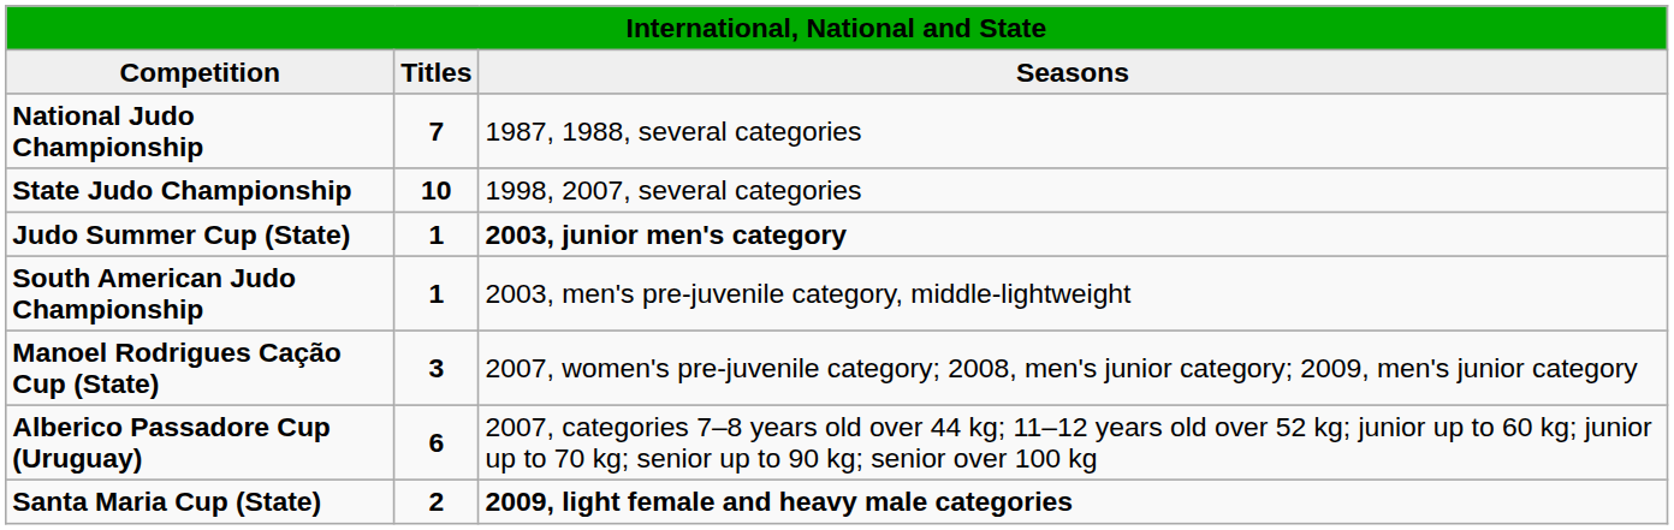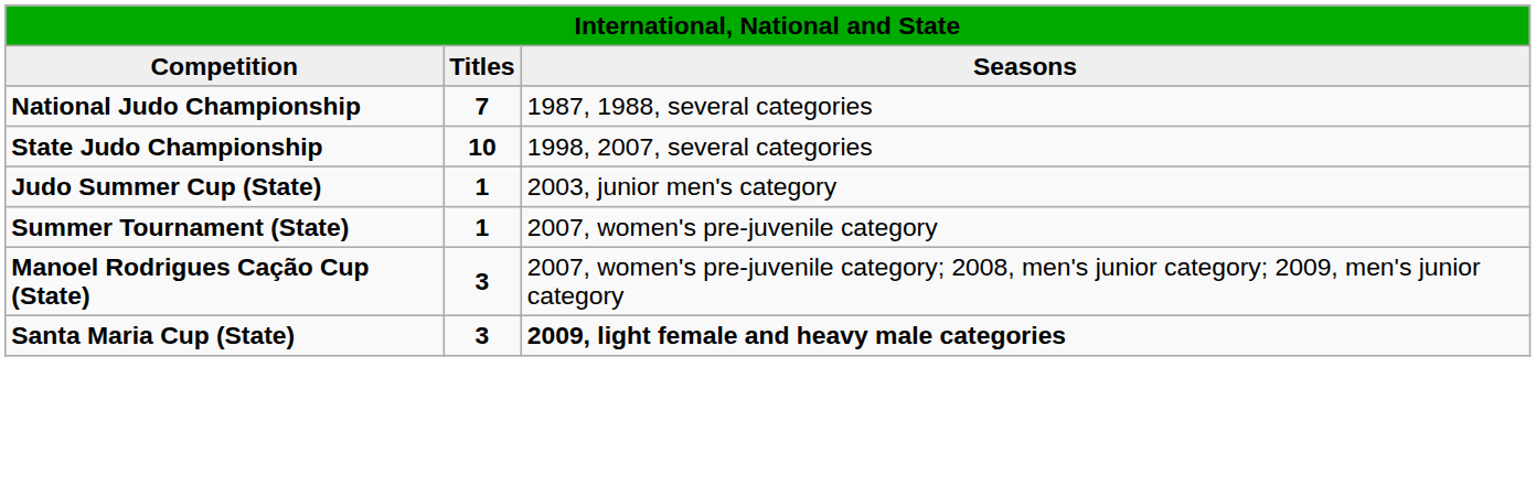 <table border="2" cellpadding="3" cellspacing="0" style="margin: 1em 1em 1em 0; background: #f9f9f9; border: 1px #aaa solid; border-collapse: collapse; font-size: 90%;">
 <tr bgcolor="#CCCCCC" align="center">
 <th colspan="3" style="background: #00AA00;"><span>International, National and State</span></th>
 </tr>
 <tr bgcolor="#EFEFEF" align="center">
 <td><span> <strong>Competition</strong></span></td>
 <td><span><strong>Titles</strong></span></td>
 <td><span> <strong>Seasons</strong></span></td>
 </tr>
 <tr>
 <td><strong>National Judo Championship</strong></td>
 <th align="center">7</th>
 <td>1987, 1988, several categories</td>
 </tr>
 <tr>
 <td><strong>State Judo Championship</strong></td>
 <th align="center">10</th>
 <td>1998, 2007, several categories</td>
 </tr>
 <tr>
 <td><strong>Judo Summer Cup (State)</strong></td>
 <th align="center"><strong>1</strong></th>
-<td><strong>2003, junior men's category</strong></td>
+<td>2003, junior men's category</td>
 </tr>
 <tr>
-<td><strong>South American Judo Championship</strong></td>
-<th align="center"><strong>1</strong></th>
-<td>2003, men's pre-juvenile category, middle-lightweight</td>
+<td><strong>Summer Tournament (State)</strong></td>
+<th>1</th>
+<td>2007, women's pre-juvenile category</td>
 </tr>
 <tr>
 <td><strong>Manoel Rodrigues Cação Cup (State)</strong></td>
 <th>3</th>
 <td>2007, women's pre-juvenile category; 2008, men's junior category; 2009, men's junior category</td>
 </tr>
 <tr>
-<td><strong>Alberico Passadore Cup (Uruguay)</strong></td>
-<th>6</th>
-<td>2007, categories 7–8 years old over 44 kg; 11–12 years old over 52 kg; junior up to 60 kg; junior up to 70 kg; senior up to 90 kg; senior over 100 kg</td>
-</tr>
-<tr>
 <td><strong>Santa Maria Cup (State)</strong></td>
-<th>2</th>
+<th>3</th>
 <td><strong>2009, light female and heavy male categories</strong></td>
 </tr>
 </table>
